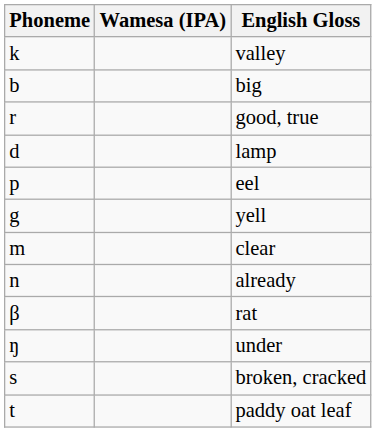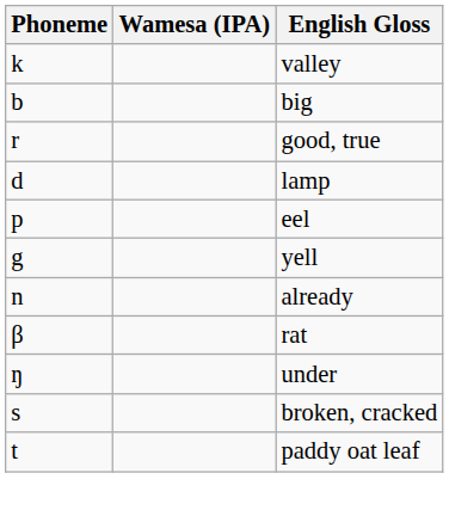 <table class="wikitable">
 <tr>
 <th>Phoneme</th>
 <th>Wamesa (IPA)</th>
 <th>English Gloss</th>
 </tr>
 <tr>
 <td>k</td>
 <td></td>
 <td>valley</td>
 </tr>
 <tr>
 <td>b</td>
 <td></td>
 <td>big</td>
 </tr>
 <tr>
 <td>r</td>
 <td></td>
 <td>good, true</td>
 </tr>
 <tr>
 <td>d</td>
 <td></td>
 <td>lamp</td>
 </tr>
 <tr>
 <td>p</td>
 <td></td>
 <td>eel</td>
 </tr>
 <tr>
 <td>g</td>
 <td></td>
 <td>yell</td>
 </tr>
 <tr>
-<td>m</td>
-<td></td>
-<td>clear</td>
-</tr>
-<tr>
 <td>n</td>
 <td></td>
 <td>already</td>
 </tr>
 <tr>
 <td>β</td>
 <td></td>
 <td>rat</td>
 </tr>
 <tr>
 <td>ŋ</td>
 <td></td>
 <td>under</td>
 </tr>
 <tr>
 <td>s</td>
 <td></td>
 <td>broken, cracked</td>
 </tr>
 <tr>
 <td>t</td>
 <td></td>
 <td>paddy oat leaf</td>
 </tr>
 </table>
